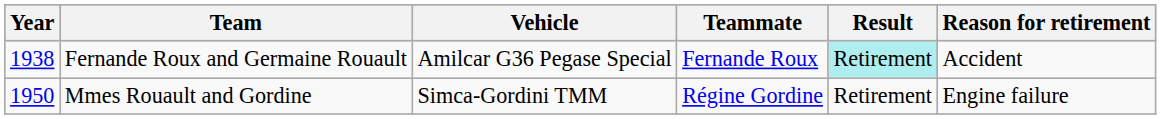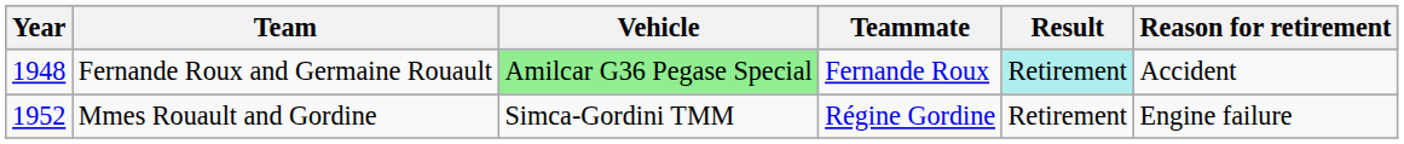 <table class="wikitable" style="font-size:85%;">
 <tr bgcolor="#ABBBDD">
 <th>Year</th>
 <th>Team</th>
 <th>Vehicle</th>
 <th>Teammate</th>
 <th>Result</th>
 <th>Reason for retirement</th>
 </tr>
 <tr>
-<td><a href='#'>1938</a></td>
+<td><a href='#'>1948</a></td>
 <td> Fernande Roux and Germaine Rouault</td>
-<td>Amilcar G36 Pegase Special</td>
+<td style="background: lightgreen;">Amilcar G36 Pegase Special</td>
 <td> <a href='#'>Fernande Roux</a></td>
 <td style="background: paleturquoise;">Retirement</td>
 <td>Accident</td>
 </tr>
 <tr>
-<td><a href='#'>1950</a></td>
+<td><a href='#'>1952</a></td>
 <td> Mmes Rouault and Gordine</td>
 <td>Simca-Gordini TMM</td>
 <td> <a href='#'>Régine Gordine</a></td>
 <td>Retirement</td>
 <td>Engine failure</td>
 </tr>
 </table>
